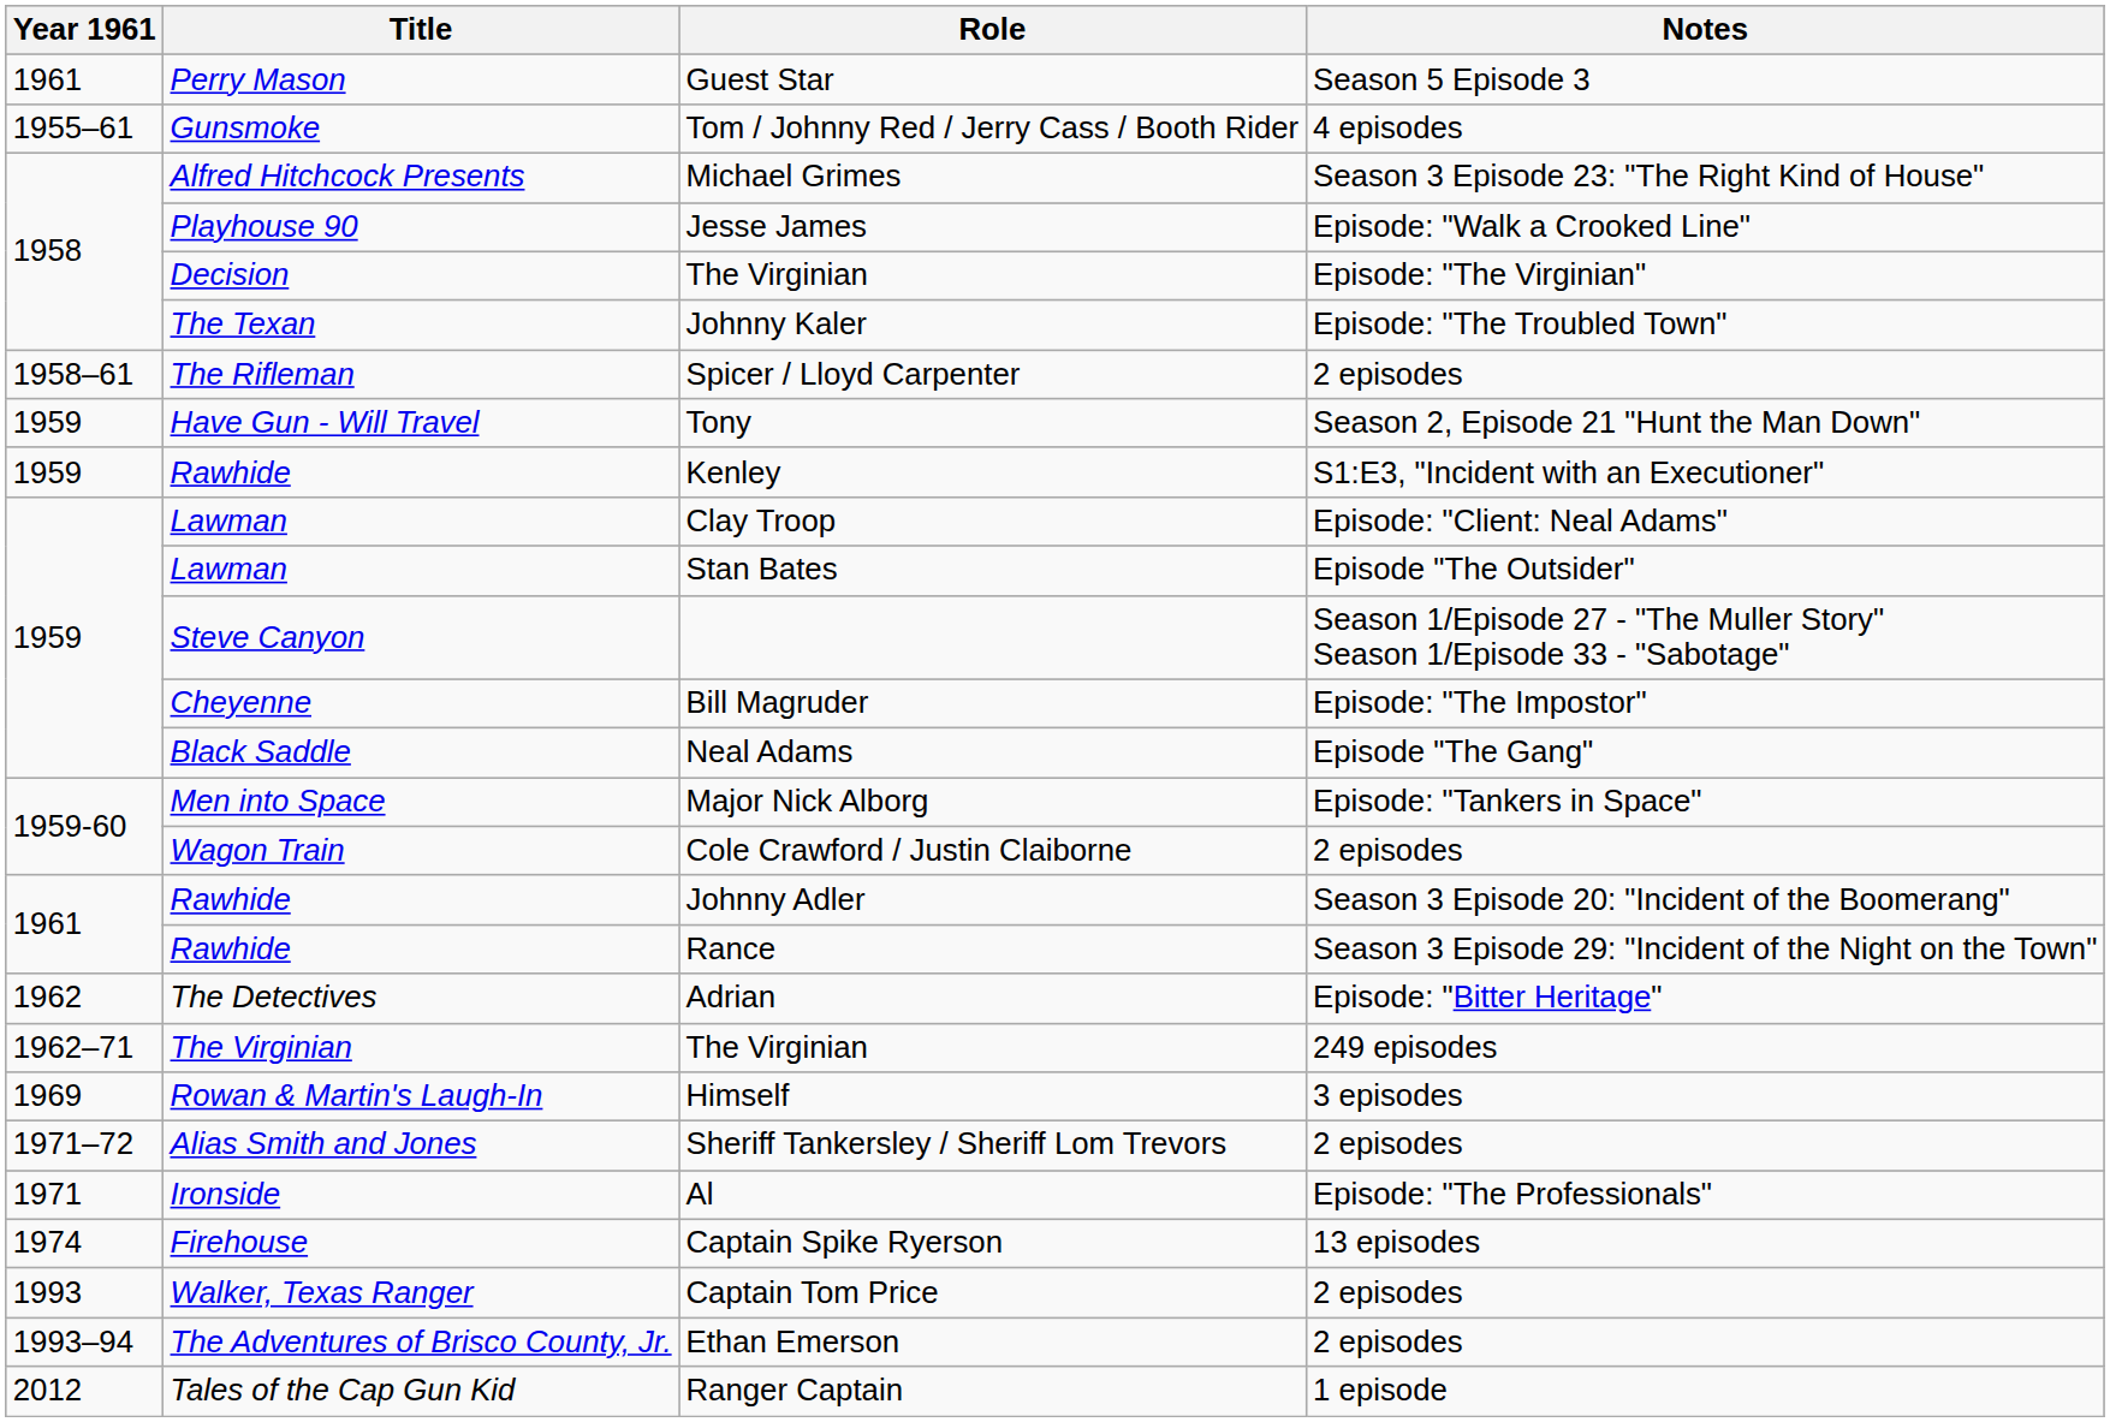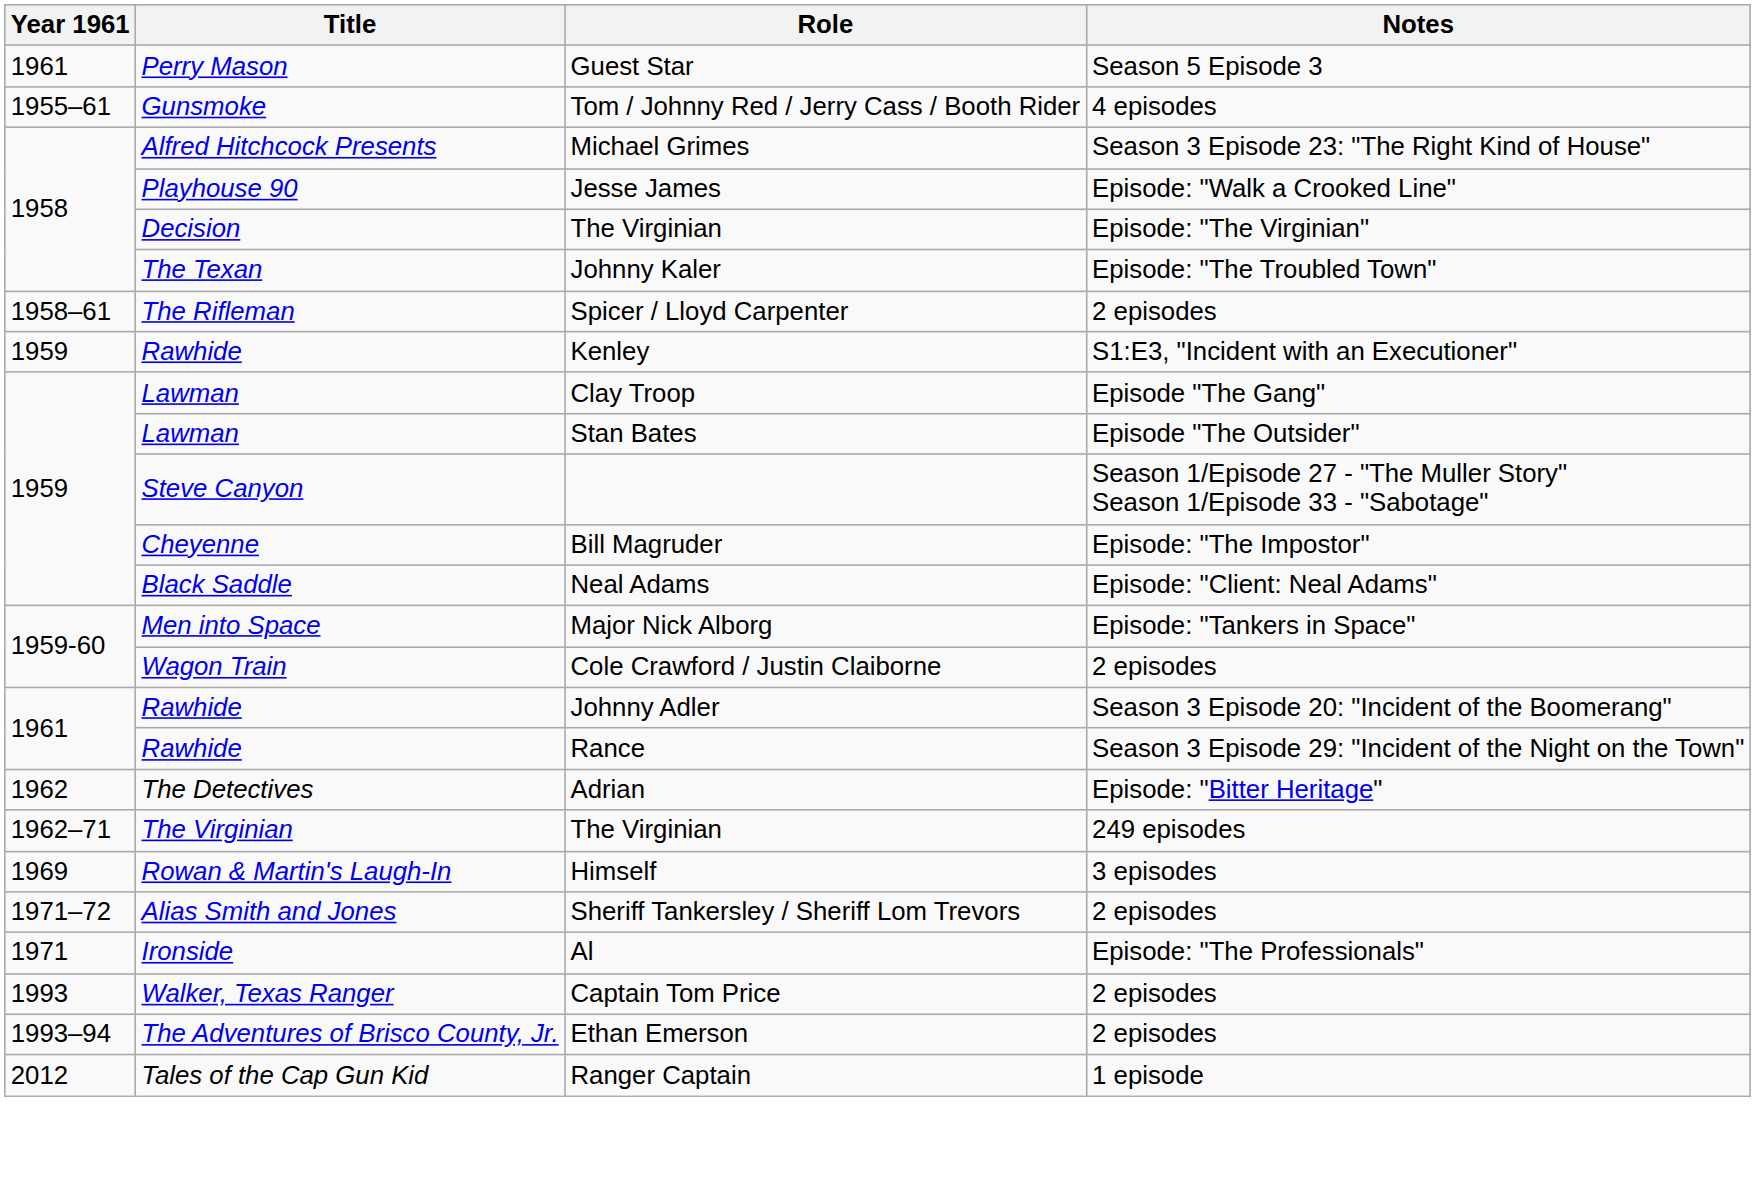 <table class="wikitable">
 <tr>
 <th>Year 1961</th>
 <th>Title</th>
 <th>Role</th>
 <th>Notes</th>
 </tr>
 <tr>
 <td>1961</td>
 <td><em><a href='#'>Perry Mason</a></em></td>
 <td>Guest Star</td>
 <td>Season 5 Episode 3</td>
 </tr>
 <tr>
 <td>1955–61</td>
 <td><em><a href='#'>Gunsmoke</a></em></td>
 <td>Tom / Johnny Red / Jerry Cass / Booth Rider</td>
 <td>4 episodes</td>
 </tr>
 <tr>
 <td rowspan=4>1958</td>
 <td><em><a href='#'>Alfred Hitchcock Presents</a></em></td>
 <td>Michael Grimes</td>
 <td>Season 3 Episode 23: "The Right Kind of House"</td>
 </tr>
 <tr>
 <td><em><a href='#'>Playhouse 90</a></em></td>
 <td>Jesse James</td>
 <td>Episode: "Walk a Crooked Line"</td>
 </tr>
 <tr>
 <td><em><a href='#'>Decision</a></em></td>
 <td>The Virginian</td>
 <td>Episode: "The Virginian"</td>
 </tr>
 <tr>
 <td><em><a href='#'>The Texan</a></em></td>
 <td>Johnny Kaler</td>
 <td>Episode: "The Troubled Town"</td>
 </tr>
 <tr>
 <td>1958–61</td>
 <td><em><a href='#'>The Rifleman</a></em></td>
 <td>Spicer / Lloyd Carpenter</td>
 <td>2 episodes</td>
 </tr>
 <tr>
 <td>1959</td>
-<td><em><a href='#'>Have Gun - Will Travel</a></em></td>
-<td>Tony</td>
-<td>Season 2, Episode 21 "Hunt the Man Down"</td>
-</tr>
-<tr>
-<td>1959</td>
 <td><em><a href='#'>Rawhide</a></em></td>
 <td>Kenley</td>
 <td>S1:E3, "Incident with an Executioner"</td>
 </tr>
 <tr>
 <td rowspan=5>1959</td>
 <td><em><a href='#'>Lawman</a></em></td>
 <td>Clay Troop</td>
-<td>Episode: "Client: Neal Adams"</td>
+<td>Episode "The Gang"</td>
 </tr>
 <tr>
 <td><em><a href='#'>Lawman</a></em></td>
 <td>Stan Bates</td>
 <td>Episode "The Outsider"</td>
 </tr>
 <tr>
 <td><em><a href='#'>Steve Canyon</a></em></td>
 <td></td>
 <td>Season 1/Episode 27 - "The Muller Story"<br>Season 1/Episode 33 - "Sabotage"</td>
 </tr>
 <tr>
 <td><em><a href='#'>Cheyenne</a></em></td>
 <td>Bill Magruder</td>
 <td>Episode: "The Impostor"</td>
 </tr>
 <tr>
 <td><em><a href='#'>Black Saddle</a></em></td>
 <td>Neal Adams</td>
-<td>Episode "The Gang"</td>
+<td>Episode: "Client: Neal Adams"</td>
 </tr>
 <tr>
 <td rowspan=2>1959-60</td>
 <td><em><a href='#'>Men into Space</a></em></td>
 <td>Major Nick Alborg</td>
 <td>Episode: "Tankers in Space"</td>
 </tr>
 <tr>
 <td><em><a href='#'>Wagon Train</a></em></td>
 <td>Cole Crawford / Justin Claiborne</td>
 <td>2 episodes</td>
 </tr>
 <tr>
 <td rowspan=2>1961</td>
 <td><em><a href='#'>Rawhide</a></em></td>
 <td>Johnny Adler</td>
 <td>Season 3 Episode 20: "Incident of the Boomerang"</td>
 </tr>
 <tr>
 <td><em><a href='#'>Rawhide</a></em></td>
 <td>Rance</td>
 <td>Season 3 Episode 29: "Incident of the Night on the Town"</td>
 </tr>
 <tr>
 <td>1962</td>
 <td><em>The Detectives</em></td>
 <td>Adrian</td>
 <td>Episode: "<a href='#'>Bitter Heritage</a>"</td>
 </tr>
 <tr>
 <td>1962–71</td>
 <td><em><a href='#'>The Virginian</a></em></td>
 <td>The Virginian</td>
 <td>249 episodes</td>
 </tr>
 <tr>
 <td>1969</td>
 <td><em><a href='#'>Rowan & Martin's Laugh-In</a></em></td>
 <td>Himself</td>
 <td>3 episodes</td>
 </tr>
 <tr>
 <td>1971–72</td>
 <td><em><a href='#'>Alias Smith and Jones</a></em></td>
 <td>Sheriff Tankersley / Sheriff Lom Trevors</td>
 <td>2 episodes</td>
 </tr>
 <tr>
 <td>1971</td>
 <td><em><a href='#'>Ironside</a></em></td>
 <td>Al</td>
 <td>Episode: "The Professionals"</td>
 </tr>
 <tr>
-<td>1974</td>
-<td><em><a href='#'>Firehouse</a></em></td>
-<td>Captain Spike Ryerson</td>
-<td>13 episodes</td>
-</tr>
-<tr>
 <td>1993</td>
 <td><em><a href='#'>Walker, Texas Ranger</a></em></td>
 <td>Captain Tom Price</td>
 <td>2 episodes</td>
 </tr>
 <tr>
 <td>1993–94</td>
 <td><em><a href='#'>The Adventures of Brisco County, Jr.</a></em></td>
 <td>Ethan Emerson</td>
 <td>2 episodes</td>
 </tr>
 <tr>
 <td>2012</td>
 <td><em>Tales of the Cap Gun Kid</em></td>
 <td>Ranger Captain</td>
 <td>1 episode</td>
 </tr>
 </table>
